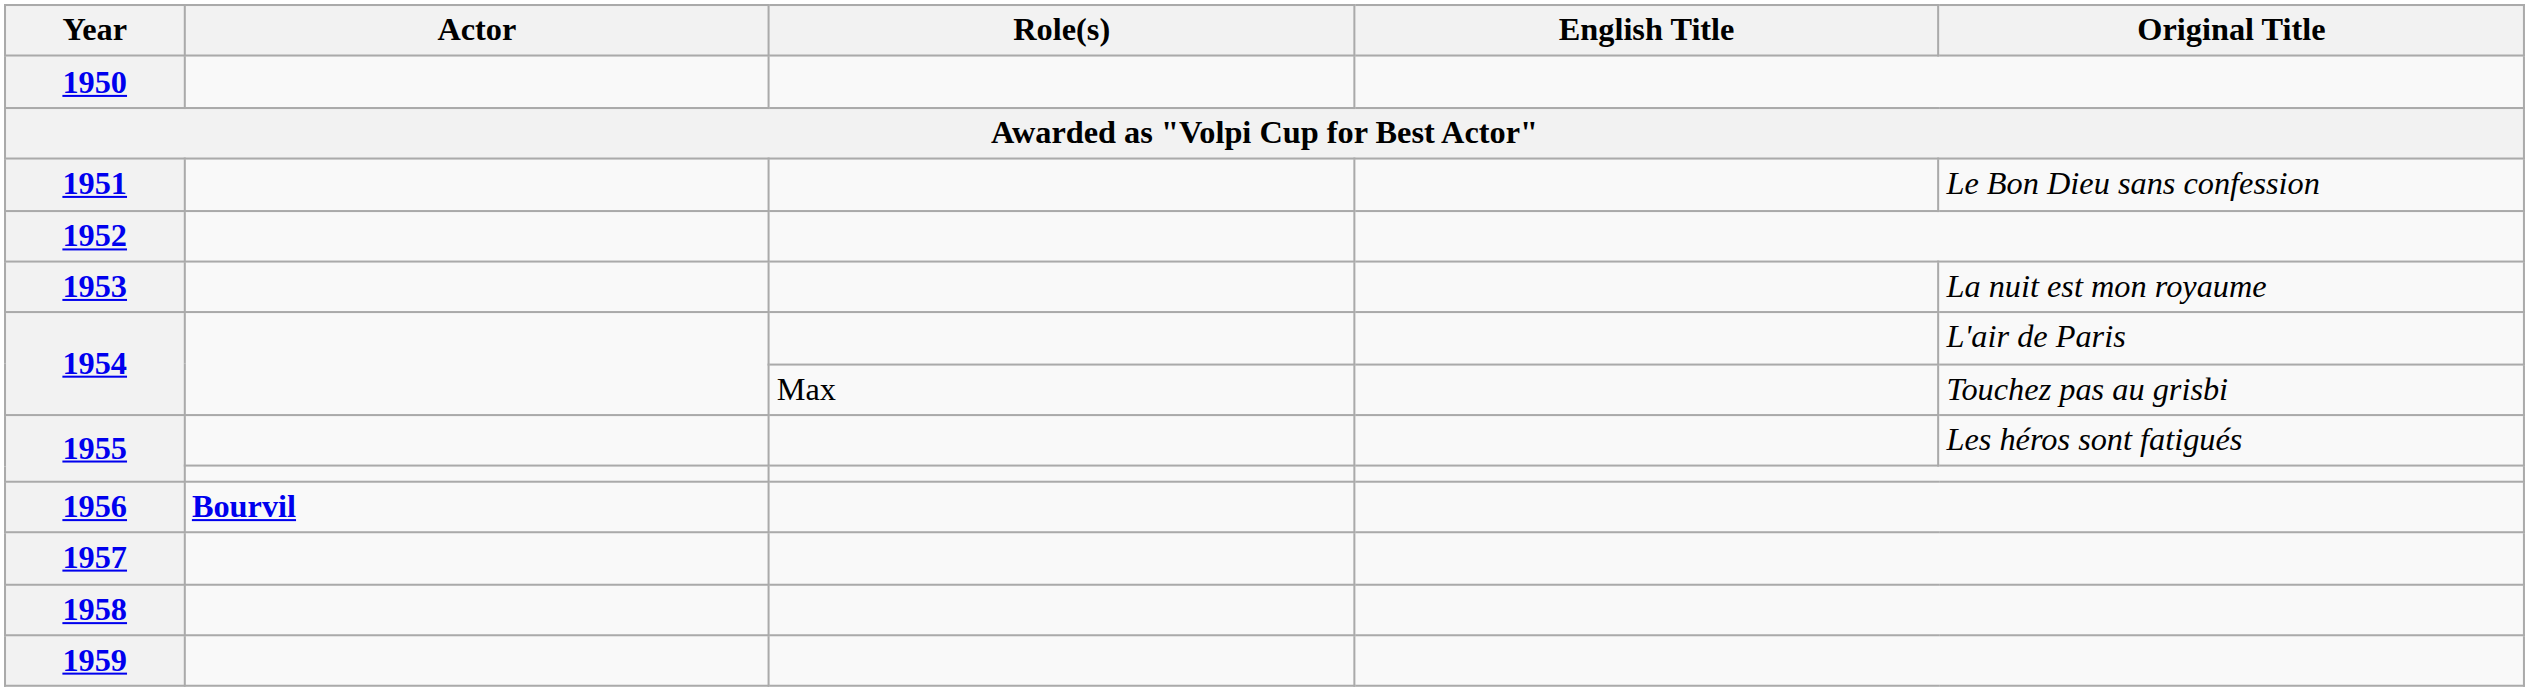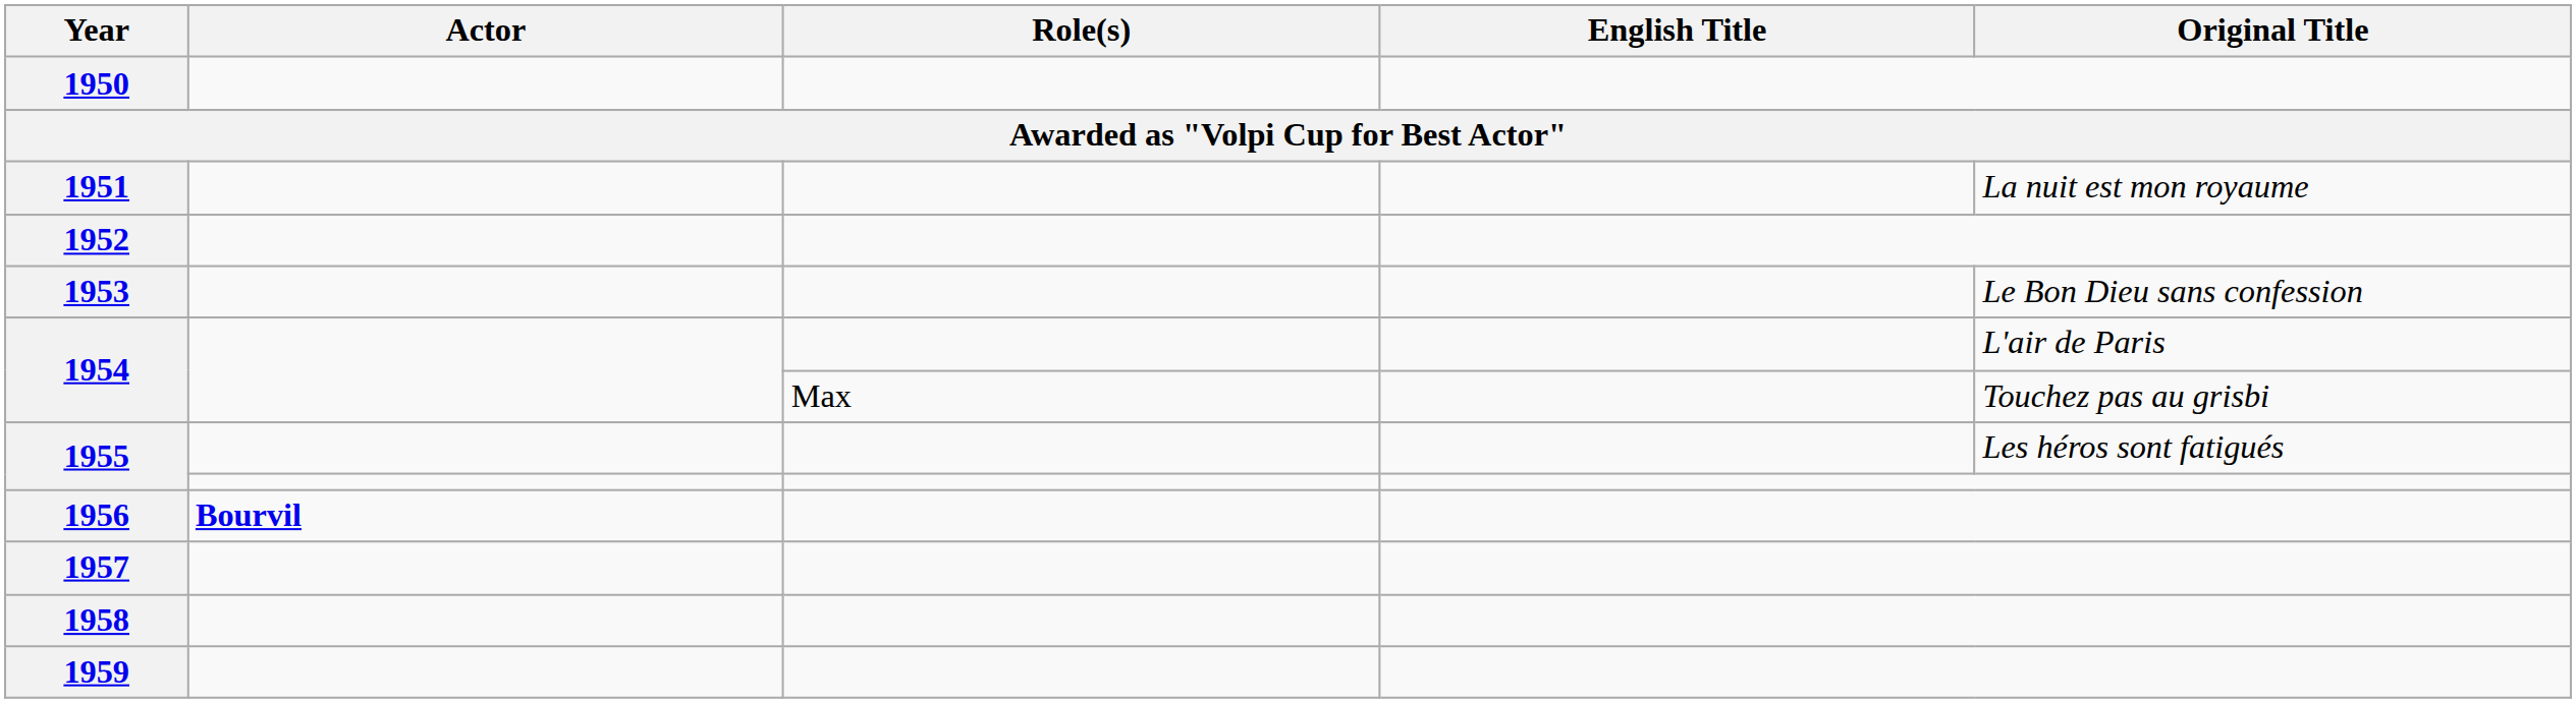 <table class="wikitable unsortable">
 <tr>
 <th scope="col" style="width:3%;">Year</th>
 <th scope="col" style="width:10%;">Actor</th>
 <th scope="col" style="width:10%;">Role(s)</th>
 <th scope="col" style="width:10%;">English Title</th>
 <th scope="col" style="width:10%;">Original Title</th>
 </tr>
 <tr>
 <th style="text-align:center;"><a href='#'>1950</a></th>
 <td> </td>
 <td></td>
 <td colspan="2"></td>
 </tr>
 <tr>
 <th colspan="5" data-sort-value="1951 A">Awarded as "Volpi Cup for Best Actor"</th>
 </tr>
 <tr>
 <th style="text-align:center;"><a href='#'>1951</a></th>
 <td> </td>
 <td></td>
 <td></td>
-<td><em>Le Bon Dieu sans confession</em></td>
+<td><em>La nuit est mon royaume</em></td>
 </tr>
 <tr>
 <th style="text-align:center;"><a href='#'>1952</a></th>
 <td> </td>
 <td></td>
 <td colspan="2"></td>
 </tr>
 <tr>
 <th style="text-align:center;"><a href='#'>1953</a></th>
 <td> </td>
 <td></td>
 <td colspan="1"></td>
-<td><em>La nuit est mon royaume</em></td>
+<td><em>Le Bon Dieu sans confession</em></td>
 </tr>
 <tr>
 <th rowspan="2" style="text-align:center;"><a href='#'>1954</a></th>
 <td rowspan="2">  </td>
 <td></td>
 <td></td>
 <td><em>L'air de Paris</em></td>
 </tr>
 <tr>
 <td>Max</td>
 <td colspan="1"></td>
 <td colspan="1"><em>Touchez pas au grisbi</em></td>
 </tr>
 <tr>
 <th rowspan="2" style="text-align:center;"><a href='#'>1955</a></th>
 <td>   </td>
 <td></td>
 <td></td>
 <td><em>Les héros sont fatigués</em></td>
 </tr>
 <tr>
 <td> </td>
 <td></td>
 <td colspan="2"></td>
 </tr>
 <tr>
 <th style="text-align:center;"><a href='#'>1956</a></th>
 <td><strong> <a href='#'>Bourvil</a></strong></td>
 <td></td>
 <td colspan="2"></td>
 </tr>
 <tr>
 <th style="text-align:center;"><a href='#'>1957</a></th>
 <td> </td>
 <td></td>
 <td colspan="2"></td>
 </tr>
 <tr>
 <th style="text-align:center;"><a href='#'>1958</a></th>
 <td> </td>
 <td></td>
 <td colspan="2"></td>
 </tr>
 <tr>
 <th style="text-align:center;"><a href='#'>1959</a></th>
 <td> </td>
 <td></td>
 <td colspan="2"></td>
 </tr>
 </table>
